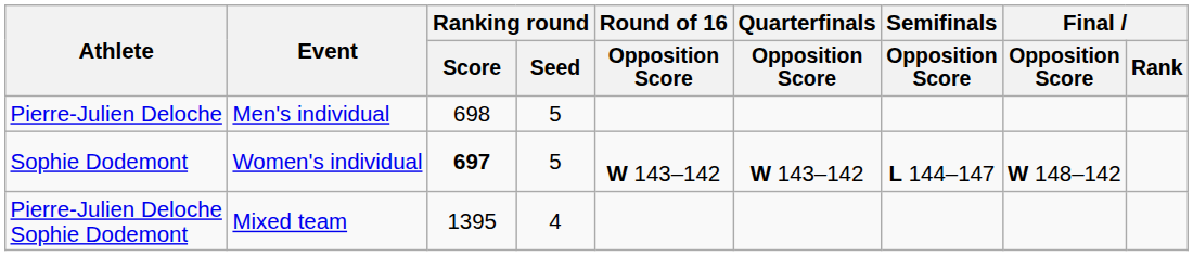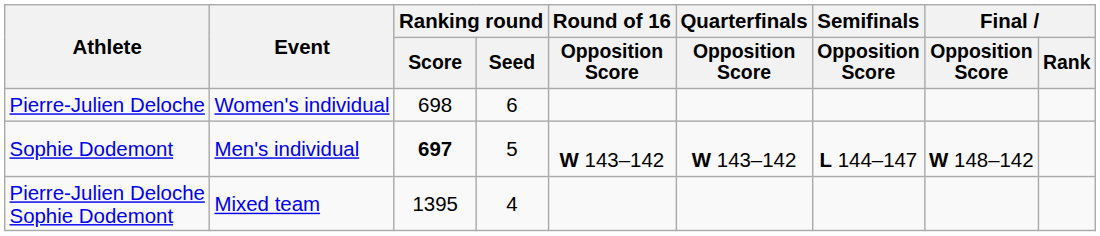 <table class="wikitable" style="text-align:center; font-size:90%">
 <tr>
 <th rowspan="2">Athlete</th>
 <th rowspan="2">Event</th>
 <th colspan="2">Ranking round</th>
 <th>Round of 16</th>
 <th>Quarterfinals</th>
 <th>Semifinals</th>
 <th colspan="2">Final / </th>
 </tr>
 <tr style="font-size:95%">
 <th>Score</th>
 <th>Seed</th>
 <th>Opposition<br>Score</th>
 <th>Opposition<br>Score</th>
 <th>Opposition<br>Score</th>
 <th>Opposition<br>Score</th>
 <th>Rank</th>
 </tr>
 <tr>
 <td align="left"><a href='#'>Pierre-Julien Deloche</a></td>
-<td align="left"><a href='#'>Men's individual</a></td>
+<td align="left"><a href='#'>Women's individual</a></td>
 <td>698</td>
-<td>5</td>
+<td>6</td>
 <td><br></td>
 <td></td>
 <td></td>
 <td></td>
 <td></td>
 </tr>
 <tr>
 <td align="left"><a href='#'>Sophie Dodemont</a></td>
-<td align="left"><a href='#'>Women's individual</a></td>
+<td align="left"><a href='#'>Men's individual</a></td>
 <td><strong>697</strong></td>
 <td>5</td>
 <td><br><strong>W</strong> 143–142</td>
 <td><br><strong>W</strong> 143–142</td>
 <td><br><strong>L</strong> 144–147</td>
 <td><br><strong>W</strong> 148–142</td>
 <td></td>
 </tr>
 <tr>
 <td align="left"><a href='#'>Pierre-Julien Deloche</a><br><a href='#'>Sophie Dodemont</a></td>
 <td align="left"><a href='#'>Mixed team</a></td>
 <td>1395</td>
 <td>4</td>
 <td></td>
 <td><br></td>
 <td></td>
 <td></td>
 <td></td>
 </tr>
 </table>
